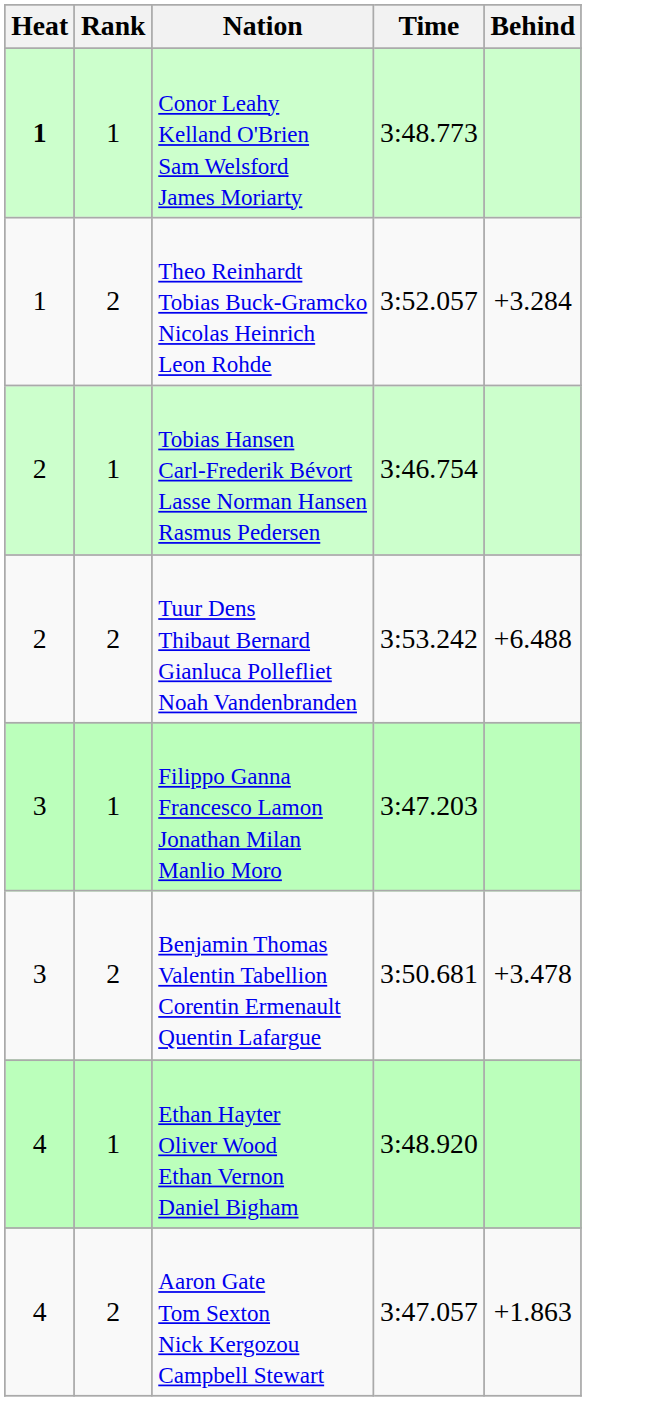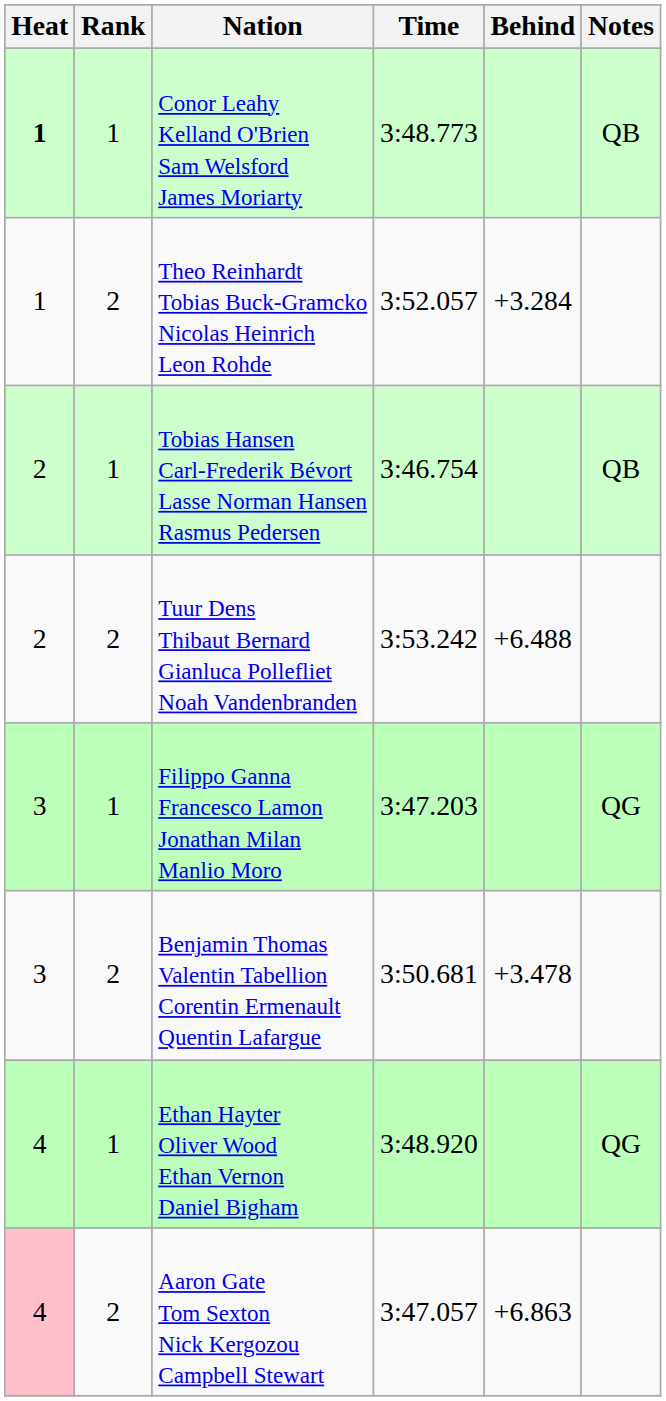 <table class="wikitable sortable" style="text-align:center">
 <tr>
 <th>Heat</th>
 <th>Rank</th>
 <th>Nation</th>
 <th>Time</th>
 <th>Behind</th>
+<th>Notes</th>
 </tr>
 <tr bgcolor=ccffcc>
 <td><strong>1</strong></td>
 <td>1</td>
 <td align=left><br><small><a href='#'>Conor Leahy</a><br><a href='#'>Kelland O'Brien</a><br><a href='#'>Sam Welsford</a><br><a href='#'>James Moriarty</a></small></td>
 <td>3:48.773</td>
 <td></td>
+<td>QB</td>
 </tr>
 <tr>
 <td>1</td>
 <td>2</td>
 <td align=left><br><small><a href='#'>Theo Reinhardt</a><br><a href='#'>Tobias Buck-Gramcko</a><br><a href='#'>Nicolas Heinrich</a><br><a href='#'>Leon Rohde</a></small></td>
 <td>3:52.057</td>
 <td>+3.284</td>
+<td></td>
 </tr>
 <tr bgcolor=ccffcc>
 <td>2</td>
 <td>1</td>
 <td align=left><br><small><a href='#'>Tobias Hansen</a><br><a href='#'>Carl-Frederik Bévort</a><br><a href='#'>Lasse Norman Hansen</a><br><a href='#'>Rasmus Pedersen</a></small></td>
 <td>3:46.754</td>
 <td></td>
+<td>QB</td>
 </tr>
 <tr>
 <td>2</td>
 <td>2</td>
 <td align=left><br><small><a href='#'>Tuur Dens</a><br><a href='#'>Thibaut Bernard</a><br><a href='#'>Gianluca Pollefliet</a><br><a href='#'>Noah Vandenbranden</a></small></td>
 <td>3:53.242</td>
 <td>+6.488</td>
+<td></td>
 </tr>
 <tr bgcolor=bbffbb>
 <td>3</td>
 <td>1</td>
 <td align=left><br><small><a href='#'>Filippo Ganna</a><br><a href='#'>Francesco Lamon</a><br><a href='#'>Jonathan Milan</a><br><a href='#'>Manlio Moro</a></small></td>
 <td>3:47.203</td>
 <td></td>
+<td>QG</td>
 </tr>
 <tr>
 <td>3</td>
 <td>2</td>
 <td align=left><br><small><a href='#'>Benjamin Thomas</a><br><a href='#'>Valentin Tabellion</a><br><a href='#'>Corentin Ermenault</a><br><a href='#'>Quentin Lafargue</a></small></td>
 <td>3:50.681</td>
 <td>+3.478</td>
+<td></td>
 </tr>
 <tr bgcolor=bbffbb>
 <td>4</td>
 <td>1</td>
 <td align=left><br><small><a href='#'>Ethan Hayter</a><br><a href='#'>Oliver Wood</a><br><a href='#'>Ethan Vernon</a><br><a href='#'>Daniel Bigham</a></small></td>
 <td>3:48.920</td>
 <td></td>
+<td>QG</td>
 </tr>
 <tr>
-<td>4</td>
+<td style="background: pink;">4</td>
 <td>2</td>
 <td align=left><br><small><a href='#'>Aaron Gate</a><br><a href='#'>Tom Sexton</a><br><a href='#'>Nick Kergozou</a><br><a href='#'>Campbell Stewart</a></small></td>
 <td>3:47.057</td>
-<td>+1.863</td>
+<td>+6.863</td>
+<td></td>
 </tr>
 </table>
